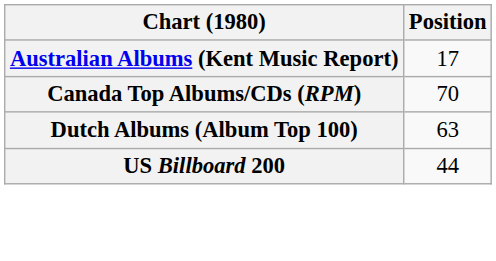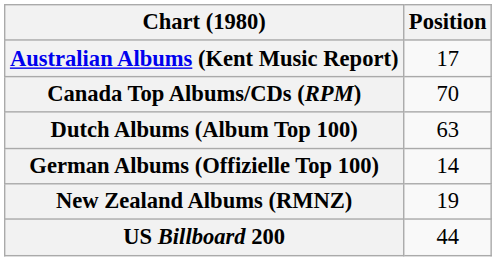 <table class="wikitable sortable plainrowheaders" style="text-align:center">
 <tr>
 <th scope="col">Chart (1980)</th>
 <th scope="col">Position</th>
 </tr>
 <tr>
 <th scope="row"><a href='#'>Australian Albums</a> (Kent Music Report)</th>
 <td>17</td>
 </tr>
 <tr>
 <th scope="row">Canada Top Albums/CDs (<em>RPM</em>)</th>
 <td>70</td>
 </tr>
 <tr>
 <th scope="row">Dutch Albums (Album Top 100)</th>
 <td>63</td>
 </tr>
 <tr>
+<th scope="row">German Albums (Offizielle Top 100)</th>
+<td>14</td>
+</tr>
+<tr>
+<th scope="row">New Zealand Albums (RMNZ)</th>
+<td>19</td>
+</tr>
+<tr>
 <th scope="row">US <em>Billboard</em> 200</th>
 <td>44</td>
 </tr>
 </table>
